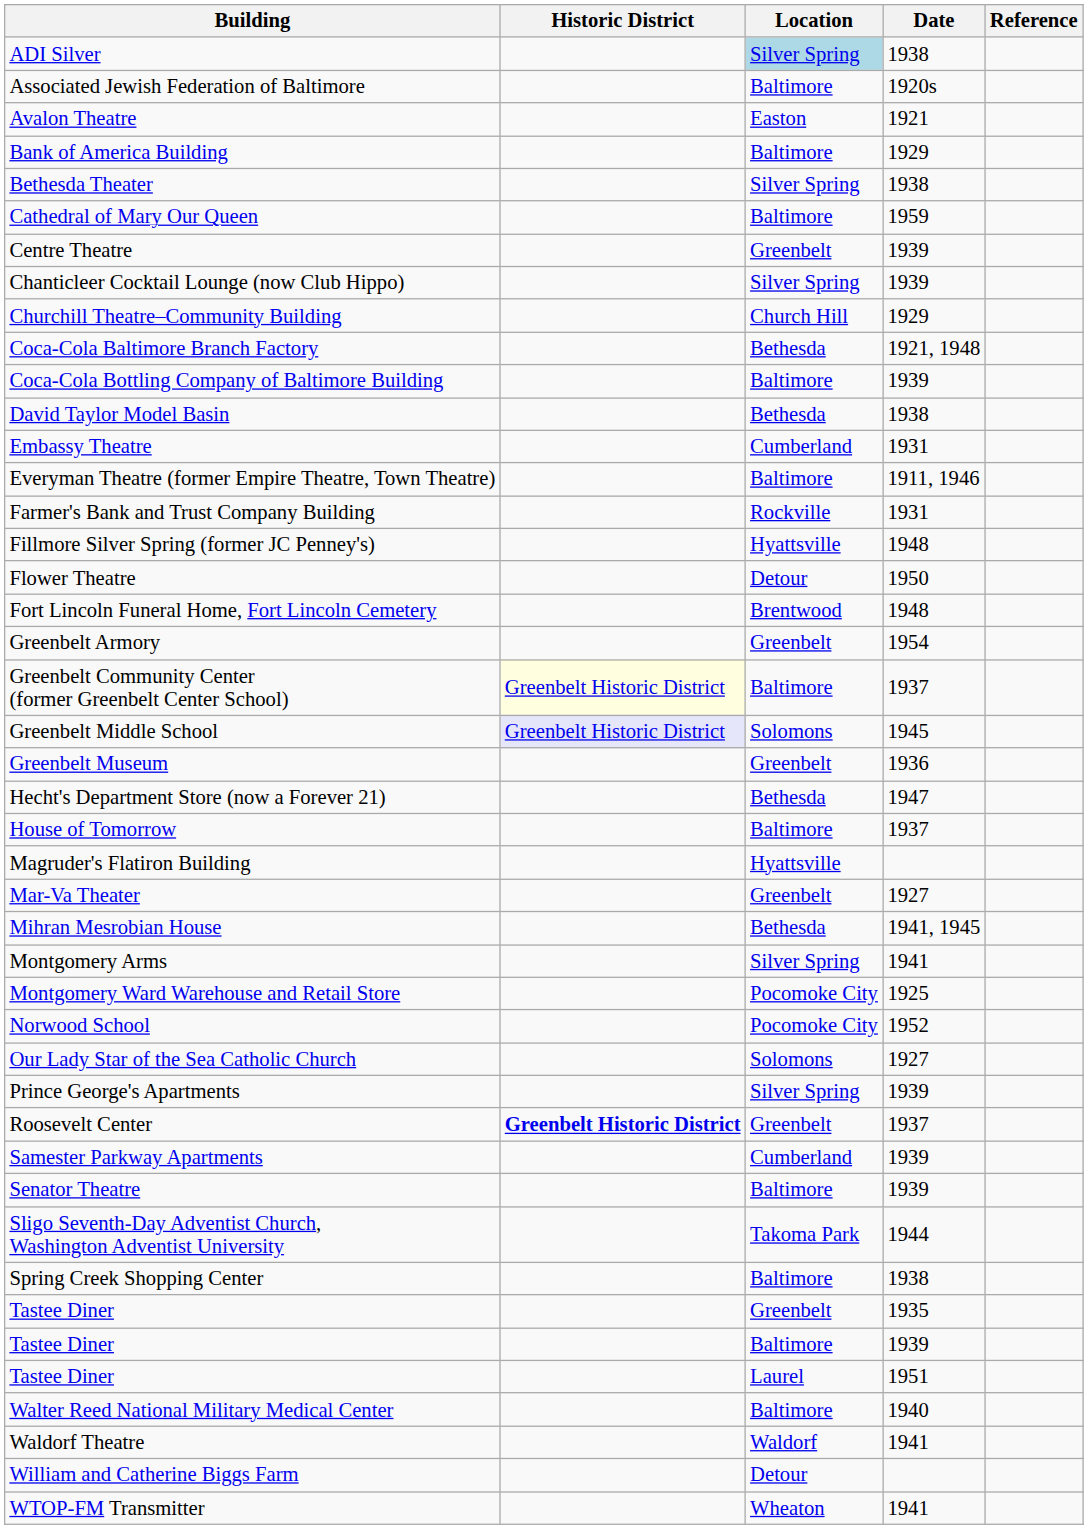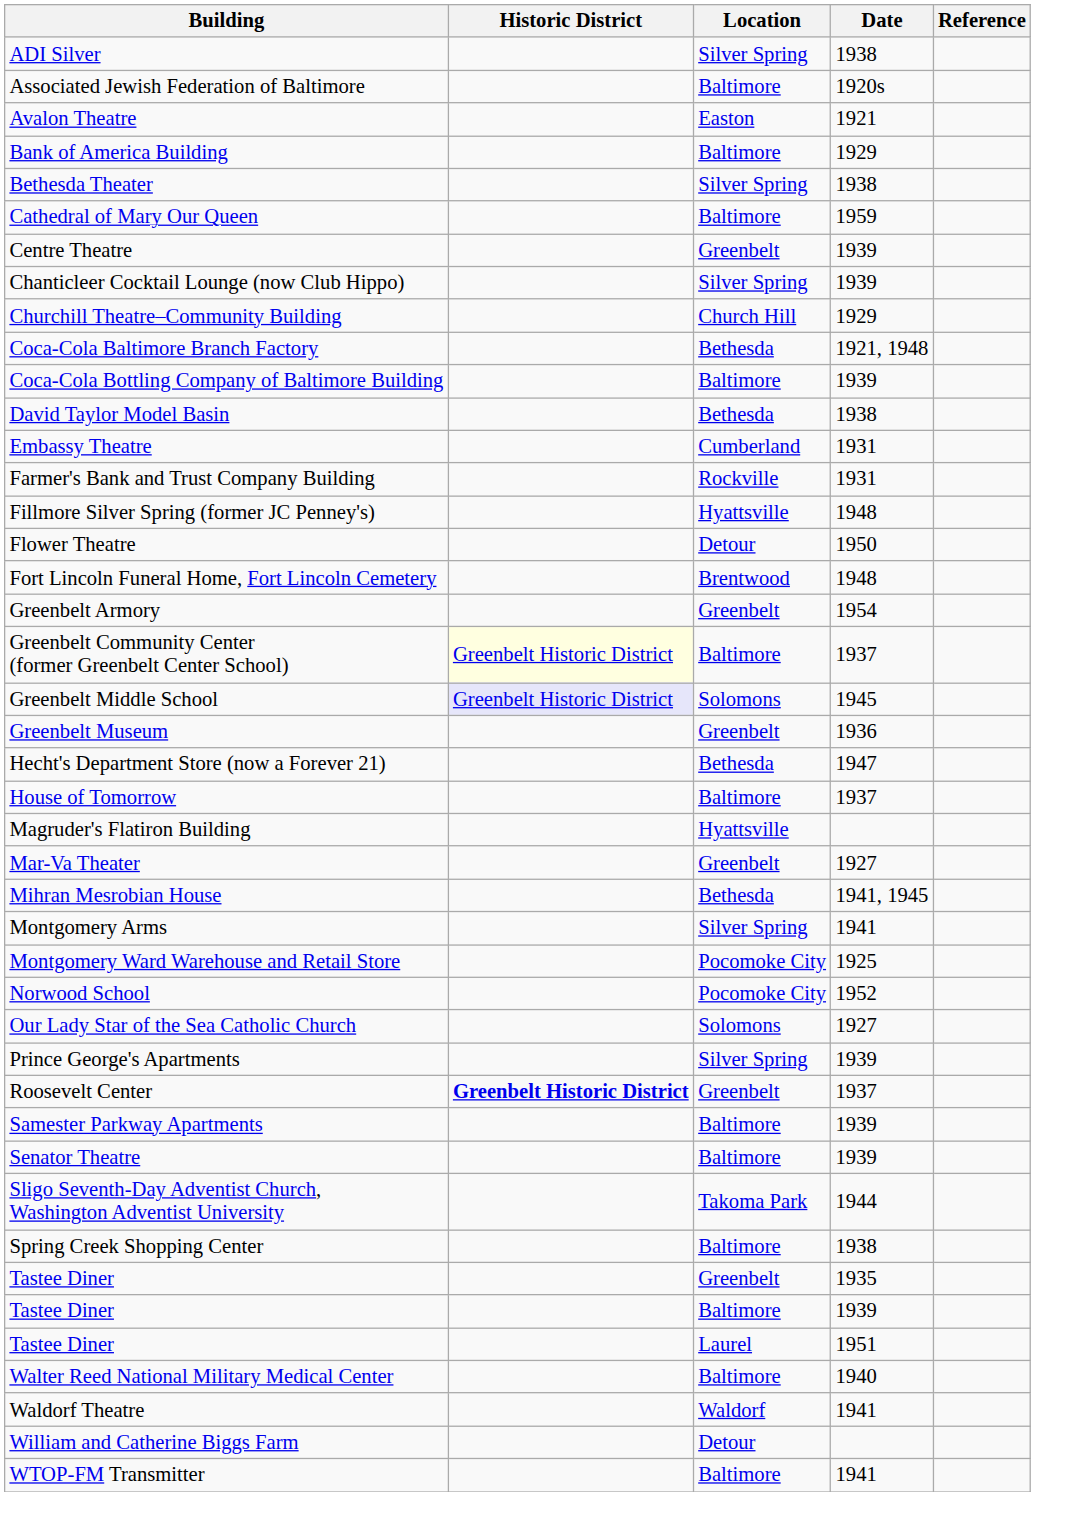 <table class="wikitable sortable">
 <tr>
 <th>Building</th>
 <th>Historic District</th>
 <th>Location</th>
 <th>Date</th>
 <th>Reference</th>
 </tr>
 <tr>
 <td><a href='#'>ADI Silver</a></td>
 <td></td>
-<td style="background: lightblue;"><a href='#'>Silver Spring</a></td>
+<td><a href='#'>Silver Spring</a></td>
 <td>1938</td>
 <td></td>
 </tr>
 <tr>
 <td>Associated Jewish Federation of Baltimore</td>
 <td></td>
 <td><a href='#'>Baltimore</a></td>
 <td>1920s</td>
 <td></td>
 </tr>
 <tr>
 <td><a href='#'>Avalon Theatre</a></td>
 <td></td>
 <td><a href='#'>Easton</a></td>
 <td>1921</td>
 <td></td>
 </tr>
 <tr>
 <td><a href='#'>Bank of America Building</a></td>
 <td></td>
 <td><a href='#'>Baltimore</a></td>
 <td>1929</td>
 <td></td>
 </tr>
 <tr>
 <td><a href='#'>Bethesda Theater</a></td>
 <td></td>
 <td><a href='#'>Silver Spring</a></td>
 <td>1938</td>
 <td></td>
 </tr>
 <tr>
 <td><a href='#'>Cathedral of Mary Our Queen</a></td>
 <td></td>
 <td><a href='#'>Baltimore</a></td>
 <td>1959</td>
 <td></td>
 </tr>
 <tr>
 <td>Centre Theatre</td>
 <td></td>
 <td><a href='#'>Greenbelt</a></td>
 <td>1939</td>
 <td></td>
 </tr>
 <tr>
 <td>Chanticleer Cocktail Lounge (now Club Hippo)</td>
 <td></td>
 <td><a href='#'>Silver Spring</a></td>
 <td>1939</td>
 <td></td>
 </tr>
 <tr>
 <td><a href='#'>Churchill Theatre–Community Building</a></td>
 <td></td>
 <td><a href='#'>Church Hill</a></td>
 <td>1929</td>
 <td></td>
 </tr>
 <tr>
 <td><a href='#'>Coca-Cola Baltimore Branch Factory</a></td>
 <td></td>
 <td><a href='#'>Bethesda</a></td>
 <td>1921, 1948</td>
 <td></td>
 </tr>
 <tr>
 <td><a href='#'>Coca-Cola Bottling Company of Baltimore Building</a></td>
 <td></td>
 <td><a href='#'>Baltimore</a></td>
 <td>1939</td>
 <td></td>
 </tr>
 <tr>
 <td><a href='#'>David Taylor Model Basin</a></td>
 <td></td>
 <td><a href='#'>Bethesda</a></td>
 <td>1938</td>
 <td></td>
 </tr>
 <tr>
 <td><a href='#'>Embassy Theatre</a></td>
 <td></td>
 <td><a href='#'>Cumberland</a></td>
 <td>1931</td>
-<td></td>
-</tr>
-<tr>
-<td>Everyman Theatre (former Empire Theatre, Town Theatre)</td>
-<td></td>
-<td><a href='#'>Baltimore</a></td>
-<td>1911, 1946</td>
 <td></td>
 </tr>
 <tr>
 <td>Farmer's Bank and Trust Company Building</td>
 <td></td>
 <td><a href='#'>Rockville</a></td>
 <td>1931</td>
 <td></td>
 </tr>
 <tr>
 <td>Fillmore Silver Spring (former JC Penney's)</td>
 <td></td>
 <td><a href='#'>Hyattsville</a></td>
 <td>1948</td>
 <td></td>
 </tr>
 <tr>
 <td>Flower Theatre</td>
 <td></td>
 <td><a href='#'>Detour</a></td>
 <td>1950</td>
 <td></td>
 </tr>
 <tr>
 <td>Fort Lincoln Funeral Home, <a href='#'>Fort Lincoln Cemetery</a></td>
 <td></td>
 <td><a href='#'>Brentwood</a></td>
 <td>1948</td>
 <td></td>
 </tr>
 <tr>
 <td>Greenbelt Armory</td>
 <td></td>
 <td><a href='#'>Greenbelt</a></td>
 <td>1954</td>
 <td></td>
 </tr>
 <tr>
 <td>Greenbelt Community Center<br>(former Greenbelt Center School)</td>
 <td style="background: lightyellow;"><a href='#'>Greenbelt Historic District</a></td>
 <td><a href='#'>Baltimore</a></td>
 <td>1937</td>
 <td></td>
 </tr>
 <tr>
 <td>Greenbelt Middle School</td>
 <td style="background: lavender;"><a href='#'>Greenbelt Historic District</a></td>
 <td><a href='#'>Solomons</a></td>
 <td>1945</td>
 <td></td>
 </tr>
 <tr>
 <td><a href='#'>Greenbelt Museum</a></td>
 <td></td>
 <td><a href='#'>Greenbelt</a></td>
 <td>1936</td>
 <td></td>
 </tr>
 <tr>
 <td>Hecht's Department Store (now a Forever 21)</td>
 <td></td>
 <td><a href='#'>Bethesda</a></td>
 <td>1947</td>
 <td></td>
 </tr>
 <tr>
 <td><a href='#'>House of Tomorrow</a></td>
 <td></td>
 <td><a href='#'>Baltimore</a></td>
 <td>1937</td>
 <td></td>
 </tr>
 <tr>
 <td>Magruder's Flatiron Building</td>
 <td></td>
 <td><a href='#'>Hyattsville</a></td>
 <td></td>
 <td></td>
 </tr>
 <tr>
 <td><a href='#'>Mar-Va Theater</a></td>
 <td></td>
 <td><a href='#'>Greenbelt</a></td>
 <td>1927</td>
 <td></td>
 </tr>
 <tr>
 <td><a href='#'>Mihran Mesrobian House</a></td>
 <td></td>
 <td><a href='#'>Bethesda</a></td>
 <td>1941, 1945</td>
 <td></td>
 </tr>
 <tr>
 <td>Montgomery Arms</td>
 <td></td>
 <td><a href='#'>Silver Spring</a></td>
 <td>1941</td>
 <td></td>
 </tr>
 <tr>
 <td><a href='#'>Montgomery Ward Warehouse and Retail Store</a></td>
 <td></td>
 <td><a href='#'>Pocomoke City</a></td>
 <td>1925</td>
 <td></td>
 </tr>
 <tr>
 <td><a href='#'>Norwood School</a></td>
 <td></td>
 <td><a href='#'>Pocomoke City</a></td>
 <td>1952</td>
 <td></td>
 </tr>
 <tr>
 <td><a href='#'>Our Lady Star of the Sea Catholic Church</a></td>
 <td></td>
 <td><a href='#'>Solomons</a></td>
 <td>1927</td>
 <td></td>
 </tr>
 <tr>
 <td>Prince George's Apartments</td>
 <td></td>
 <td><a href='#'>Silver Spring</a></td>
 <td>1939</td>
 <td></td>
 </tr>
 <tr>
 <td>Roosevelt Center</td>
 <td><strong><a href='#'>Greenbelt Historic District</a></strong></td>
 <td><a href='#'>Greenbelt</a></td>
 <td>1937</td>
 <td></td>
 </tr>
 <tr>
 <td><a href='#'>Samester Parkway Apartments</a></td>
 <td></td>
-<td><a href='#'>Cumberland</a></td>
+<td><a href='#'>Baltimore</a></td>
 <td>1939</td>
 <td></td>
 </tr>
 <tr>
 <td><a href='#'>Senator Theatre</a></td>
 <td></td>
 <td><a href='#'>Baltimore</a></td>
 <td>1939</td>
 <td></td>
 </tr>
 <tr>
 <td><a href='#'>Sligo Seventh-Day Adventist Church</a>,<br><a href='#'>Washington Adventist University</a></td>
 <td></td>
 <td><a href='#'>Takoma Park</a></td>
 <td>1944</td>
 <td></td>
 </tr>
 <tr>
 <td>Spring Creek Shopping Center</td>
 <td></td>
 <td><a href='#'>Baltimore</a></td>
 <td>1938</td>
 <td></td>
 </tr>
 <tr>
 <td><a href='#'>Tastee Diner</a></td>
 <td></td>
 <td><a href='#'>Greenbelt</a></td>
 <td>1935</td>
 <td></td>
 </tr>
 <tr>
 <td><a href='#'>Tastee Diner</a></td>
 <td></td>
 <td><a href='#'>Baltimore</a></td>
 <td>1939</td>
 <td></td>
 </tr>
 <tr>
 <td><a href='#'>Tastee Diner</a></td>
 <td></td>
 <td><a href='#'>Laurel</a></td>
 <td>1951</td>
 <td></td>
 </tr>
 <tr>
 <td><a href='#'>Walter Reed National Military Medical Center</a></td>
 <td></td>
 <td><a href='#'>Baltimore</a></td>
 <td>1940</td>
 <td></td>
 </tr>
 <tr>
 <td>Waldorf Theatre</td>
 <td></td>
 <td><a href='#'>Waldorf</a></td>
 <td>1941</td>
 <td></td>
 </tr>
 <tr>
 <td><a href='#'>William and Catherine Biggs Farm</a></td>
 <td></td>
 <td><a href='#'>Detour</a></td>
 <td></td>
 <td></td>
 </tr>
 <tr>
 <td><a href='#'>WTOP-FM</a> Transmitter</td>
 <td></td>
-<td><a href='#'>Wheaton</a></td>
+<td><a href='#'>Baltimore</a></td>
 <td>1941</td>
 <td></td>
 </tr>
 </table>
